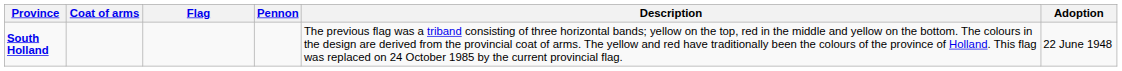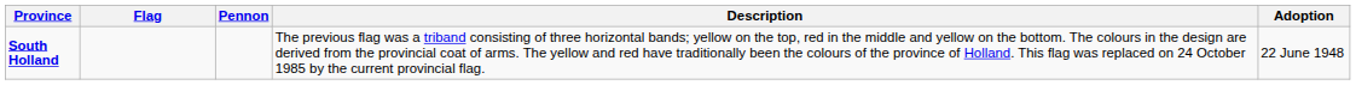 <table class="wikitable">
 <tr>
 <th style="width:80px;"><a href='#'>Province</a></th>
-<th style="width:100px;"><a href='#'>Coat of arms</a></th>
 <th style="width:150px;"><a href='#'>Flag</a></th>
 <th style="width:20px;"><a href='#'>Pennon</a></th>
 <th>Description</th>
 <th style="width:100px;">Adoption</th>
 </tr>
 <tr>
 <td><strong><a href='#'>South Holland</a></strong> <br> </td>
 <td></td>
 <td></td>
-<td></td>
 <td>The previous flag was a <a href='#'>triband</a> consisting of three horizontal bands; yellow on the top, red in the middle and yellow on the bottom. The colours in the design are derived from the provincial coat of arms. The yellow and red have traditionally been the colours of the province of <a href='#'>Holland</a>. This flag was replaced on 24 October 1985 by the current provincial flag.</td>
 <td>22 June 1948</td>
 </tr>
 </table>
